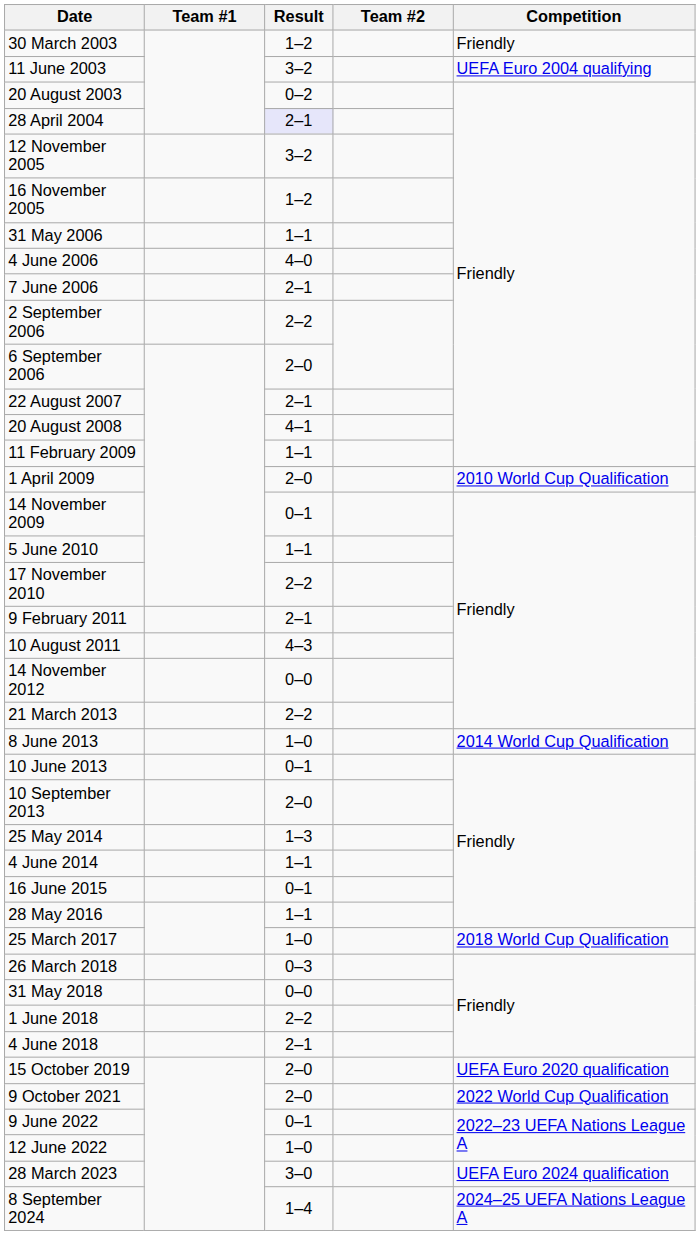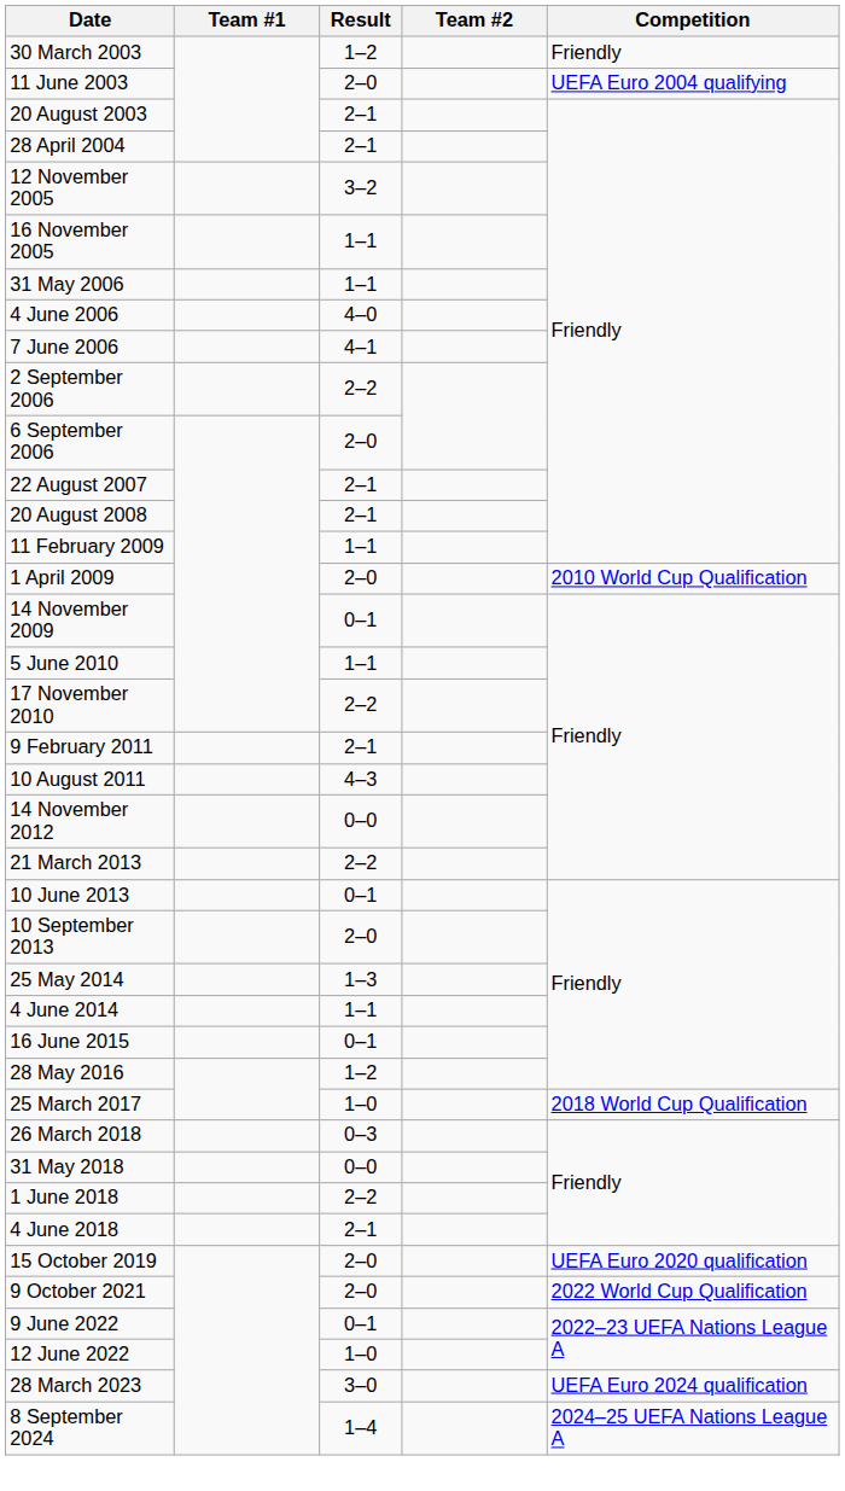 <table class="wikitable">
 <tr>
 <th width=130>Date</th>
 <th width=110>Team #1</th>
 <th width=60>Result</th>
 <th width=110>Team #2</th>
 <th width=230>Competition</th>
 </tr>
 <tr>
 <td>30 March 2003</td>
 <td rowspan="4" align="right"></td>
 <td align=center>1–2</td>
 <td></td>
 <td>Friendly</td>
 </tr>
 <tr>
 <td>11 June 2003</td>
-<td align="center">3–2</td>
+<td align=center>2–0</td>
 <td></td>
 <td><a href='#'>UEFA Euro 2004 qualifying</a></td>
 </tr>
 <tr>
 <td>20 August 2003</td>
-<td align="center">0–2</td>
+<td align="center">2–1</td>
 <td></td>
 <td rowspan="12">Friendly</td>
 </tr>
 <tr>
 <td>28 April 2004</td>
-<td align="center" style="background: lavender;">2–1</td>
+<td align="center">2–1</td>
 <td></td>
 </tr>
 <tr>
 <td>12 November 2005</td>
 <td align=right></td>
 <td align=center>3–2</td>
 <td></td>
 </tr>
 <tr>
 <td>16 November 2005</td>
 <td align=right></td>
-<td align=center>1–2</td>
+<td align=center>1–1</td>
 <td></td>
 </tr>
 <tr>
 <td>31 May 2006</td>
 <td align=right></td>
 <td align=center>1–1</td>
 <td></td>
 </tr>
 <tr>
 <td>4 June 2006</td>
 <td align=right></td>
 <td align=center>4–0</td>
 <td></td>
 </tr>
 <tr>
 <td>7 June 2006</td>
 <td align=right></td>
-<td align=center>2–1</td>
+<td align="center">4–1</td>
 <td></td>
 </tr>
 <tr>
 <td>2 September 2006</td>
 <td align=right></td>
 <td align=center>2–2</td>
 <td rowspan="2"></td>
 </tr>
 <tr>
 <td>6 September 2006</td>
 <td rowspan="8" align="right"></td>
 <td align=center>2–0</td>
 </tr>
 <tr>
 <td>22 August 2007</td>
 <td align="center">2–1</td>
 <td></td>
 </tr>
 <tr>
 <td>20 August 2008</td>
-<td align="center">4–1</td>
+<td align=center>2–1</td>
 <td></td>
 </tr>
 <tr>
 <td>11 February 2009</td>
 <td align="center">1–1</td>
 <td></td>
 </tr>
 <tr>
 <td>1 April 2009</td>
 <td align="center">2–0</td>
 <td></td>
 <td><a href='#'>2010 World Cup Qualification</a></td>
 </tr>
 <tr>
 <td>14 November 2009</td>
 <td align="center">0–1</td>
 <td></td>
 <td rowspan="7">Friendly</td>
 </tr>
 <tr>
 <td>5 June 2010</td>
 <td align="center">1–1</td>
 <td></td>
 </tr>
 <tr>
 <td>17 November 2010</td>
 <td align="center">2–2</td>
 <td></td>
 </tr>
 <tr>
 <td>9 February 2011</td>
 <td align=right></td>
 <td align=center>2–1</td>
 <td></td>
 </tr>
 <tr>
 <td>10 August 2011</td>
 <td align=right></td>
 <td align=center>4–3</td>
 <td></td>
 </tr>
 <tr>
 <td>14 November 2012</td>
 <td align=right></td>
 <td align=center>0–0</td>
 <td></td>
 </tr>
 <tr>
 <td>21 March 2013</td>
 <td align=right></td>
 <td align=center>2–2</td>
 <td></td>
 </tr>
 <tr>
-<td>8 June 2013</td>
-<td align=right></td>
-<td align=center>1–0</td>
-<td></td>
-<td><a href='#'>2014 World Cup Qualification</a></td>
-</tr>
-<tr>
 <td>10 June 2013</td>
 <td align=right></td>
 <td align=center>0–1</td>
 <td></td>
 <td rowspan="6">Friendly</td>
 </tr>
 <tr>
 <td>10 September 2013</td>
 <td align=right></td>
 <td align="center">2–0</td>
 <td></td>
 </tr>
 <tr>
 <td>25 May 2014</td>
 <td align=right></td>
 <td align=center>1–3</td>
 <td></td>
 </tr>
 <tr>
 <td>4 June 2014</td>
 <td align=right></td>
 <td align="center">1–1</td>
 <td></td>
 </tr>
 <tr>
 <td>16 June 2015</td>
 <td align=right></td>
 <td align=center>0–1</td>
 <td></td>
 </tr>
 <tr>
 <td>28 May 2016</td>
 <td rowspan="2" align="right"></td>
-<td align=center>1–1</td>
+<td align=center>1–2</td>
 <td></td>
 </tr>
 <tr>
 <td>25 March 2017</td>
 <td align="center">1–0</td>
 <td></td>
 <td><a href='#'>2018 World Cup Qualification</a></td>
 </tr>
 <tr>
 <td>26 March 2018</td>
 <td align=right></td>
 <td align=center>0–3</td>
 <td></td>
 <td rowspan="4">Friendly</td>
 </tr>
 <tr>
 <td>31 May 2018</td>
 <td align=right></td>
 <td align=center>0–0</td>
 <td></td>
 </tr>
 <tr>
 <td>1 June 2018</td>
 <td align=right></td>
 <td align=center>2–2</td>
 <td></td>
 </tr>
 <tr>
 <td>4 June 2018</td>
 <td align=right></td>
 <td align=center>2–1</td>
 <td></td>
 </tr>
 <tr>
 <td>15 October 2019</td>
 <td rowspan="6" align="right"></td>
 <td align=center>2–0</td>
 <td></td>
 <td><a href='#'>UEFA Euro 2020 qualification</a></td>
 </tr>
 <tr>
 <td>9 October 2021</td>
 <td align="center">2–0</td>
 <td></td>
 <td><a href='#'>2022 World Cup Qualification</a></td>
 </tr>
 <tr>
 <td>9 June 2022</td>
 <td align="center">0–1</td>
 <td></td>
 <td rowspan="2"><a href='#'>2022–23 UEFA Nations League A</a></td>
 </tr>
 <tr>
 <td>12 June 2022</td>
 <td align="center">1–0</td>
 <td></td>
 </tr>
 <tr>
 <td>28 March 2023</td>
 <td align="center">3–0</td>
 <td></td>
 <td rowspan="1"><a href='#'>UEFA Euro 2024 qualification</a></td>
 </tr>
 <tr>
 <td>8 September 2024</td>
 <td align="center">1–4</td>
 <td></td>
 <td><a href='#'>2024–25 UEFA Nations League A</a></td>
 </tr>
 </table>
